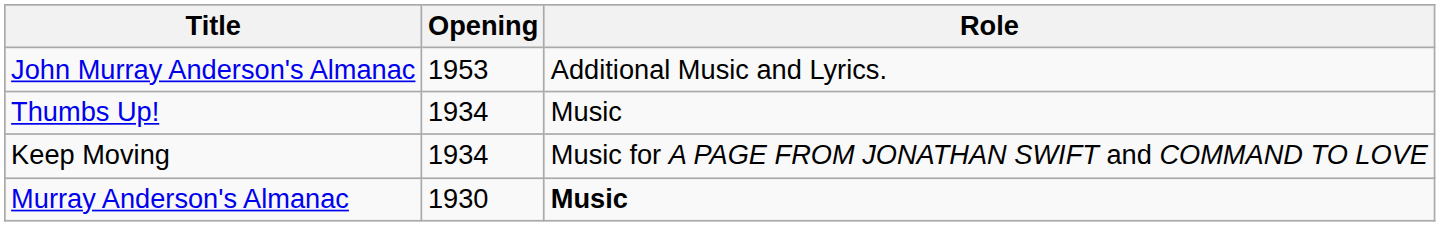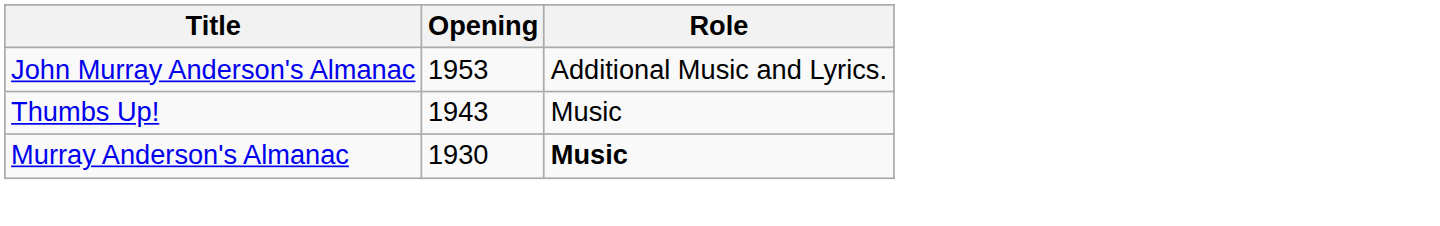 <table class="wikitable">
 <tr>
 <th>Title</th>
 <th>Opening</th>
 <th>Role</th>
 </tr>
 <tr>
 <td><a href='#'>John Murray Anderson's Almanac</a></td>
 <td>1953</td>
 <td>Additional Music and Lyrics.</td>
 </tr>
 <tr>
 <td><a href='#'>Thumbs Up!</a></td>
-<td>1934</td>
+<td>1943</td>
 <td>Music</td>
-</tr>
-<tr>
-<td>Keep Moving</td>
-<td>1934</td>
-<td>Music for <em>A PAGE FROM JONATHAN SWIFT</em> and <em>COMMAND TO LOVE</em></td>
 </tr>
 <tr>
 <td><a href='#'>Murray Anderson's Almanac</a></td>
 <td>1930</td>
 <td><strong>Music</strong></td>
 </tr>
 </table>
